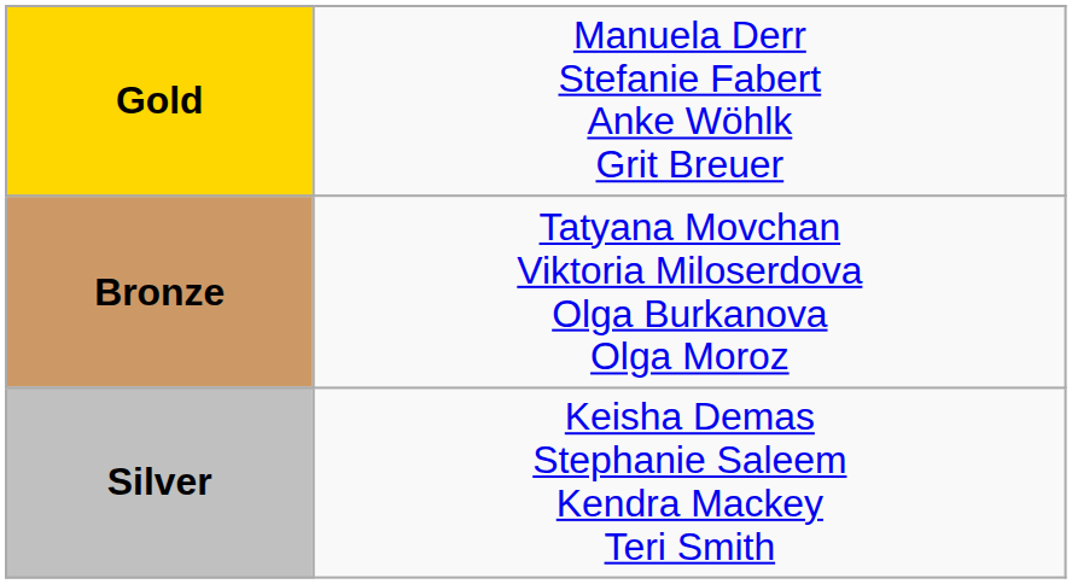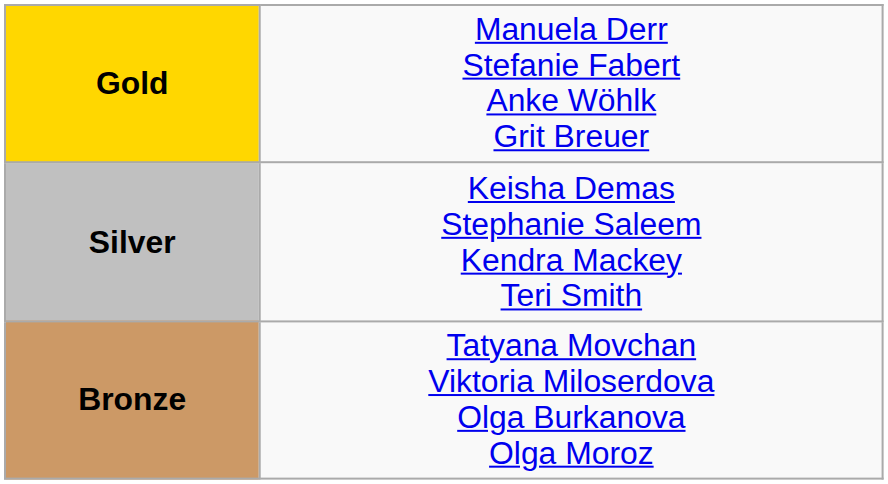 <table class="wikitable" style="text-align:center; " width="35%">
 <tr>
 <td bgcolor="gold"><strong>Gold</strong></td>
 <td><a href='#'>Manuela Derr</a><br><a href='#'>Stefanie Fabert</a><br><a href='#'>Anke Wöhlk</a><br><a href='#'>Grit Breuer</a><br>  <small><em></em></small></td>
 </tr>
 <tr>
+<td bgcolor="silver"><strong>Silver</strong></td>
+<td><a href='#'>Keisha Demas</a><br><a href='#'>Stephanie Saleem</a><br><a href='#'>Kendra Mackey</a><br><a href='#'>Teri Smith</a><br>  <small><em></em></small></td>
+</tr>
+<tr>
 <td bgcolor="CC9966"><strong>Bronze</strong></td>
 <td><a href='#'>Tatyana Movchan</a><br><a href='#'>Viktoria Miloserdova</a><br><a href='#'>Olga Burkanova</a><br><a href='#'>Olga Moroz</a><br>  <small><em></em></small></td>
 </tr>
-<tr>
-<td bgcolor="silver"><strong>Silver</strong></td>
-<td><a href='#'>Keisha Demas</a><br><a href='#'>Stephanie Saleem</a><br><a href='#'>Kendra Mackey</a><br><a href='#'>Teri Smith</a><br>  <small><em></em></small></td>
-</tr>
 </table>
